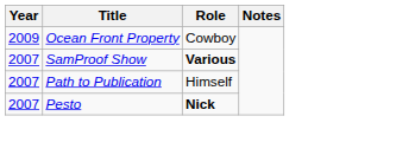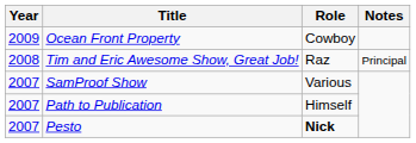 <table class="wikitable">
 <tr>
 <th>Year</th>
 <th>Title</th>
 <th>Role</th>
 <th>Notes</th>
 </tr>
 <tr>
 <td><a href='#'>2009</a></td>
 <td><em><a href='#'>Ocean Front Property</a></em></td>
 <td>Cowboy</td>
 </tr>
 <tr>
+<td><a href='#'>2008</a></td>
+<td><em><a href='#'>Tim and Eric Awesome Show, Great Job!</a></em></td>
+<td>Raz</td>
+<td><small>Principal</small></td>
+</tr>
+<tr>
 <td><a href='#'>2007</a></td>
 <td><em><a href='#'>SamProof Show</a></em></td>
-<td><strong>Various</strong></td>
+<td>Various</td>
 </tr>
 <tr>
 <td><a href='#'>2007</a></td>
 <td><em><a href='#'>Path to Publication</a></em></td>
 <td>Himself</td>
 </tr>
 <tr>
 <td><a href='#'>2007</a></td>
 <td><em><a href='#'>Pesto</a></em></td>
 <td><strong>Nick</strong></td>
 </tr>
 </table>
